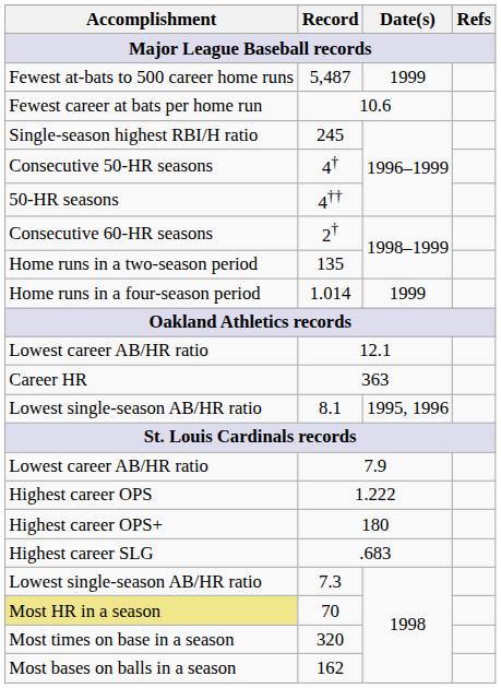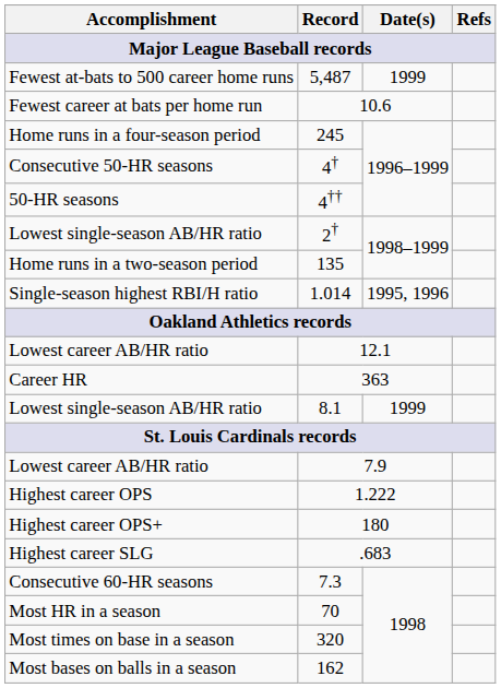 <table class="wikitable">
 <tr>
 </tr>
 <tr>
 <th>Accomplishment</th>
 <th>Record</th>
 <th>Date(s)</th>
 <th>Refs</th>
 </tr>
 <tr>
 <th style="background:#dde;" colspan="4">Major League Baseball records</th>
 </tr>
 <tr>
 <td>Fewest at-bats to 500 career home runs</td>
 <td style="text-align:center;">5,487</td>
 <td style="text-align:center;">1999</td>
 <td></td>
 </tr>
 <tr>
 <td>Fewest career at bats per home run</td>
 <td colspan="2" style="text-align: center;">10.6</td>
 <td></td>
 </tr>
 <tr>
-<td>Single-season highest RBI/H ratio</td>
+<td>Home runs in a four-season period</td>
 <td style="text-align:center;">245</td>
 <td rowspan="3" style="text-align: center;">1996–1999</td>
 <td></td>
 </tr>
 <tr>
 <td>Consecutive 50-HR seasons</td>
 <td style="text-align:center;">4<sup>†</sup></td>
 <td></td>
 </tr>
 <tr>
 <td>50-HR seasons</td>
 <td style="text-align:center;">4<sup>††</sup></td>
 <td></td>
 </tr>
 <tr>
-<td>Consecutive 60-HR seasons</td>
+<td>Lowest single-season AB/HR ratio</td>
 <td style="text-align:center;">2<sup>†</sup></td>
 <td rowspan="2" style="text-align: center;">1998–1999</td>
 <td></td>
 </tr>
 <tr>
 <td>Home runs in a two-season period</td>
 <td style="text-align:center;">135</td>
 <td></td>
 </tr>
 <tr>
-<td>Home runs in a four-season period</td>
+<td>Single-season highest RBI/H ratio</td>
 <td style="text-align:center;">1.014</td>
-<td style="text-align:center;">1999</td>
+<td style="text-align:center;">1995, 1996</td>
 <td></td>
 </tr>
 <tr>
 <th style="background:#dde;" colspan="4">Oakland Athletics records</th>
 </tr>
 <tr>
 <td>Lowest career AB/HR ratio</td>
 <td colspan="2" style="text-align: center;">12.1</td>
 <td></td>
 </tr>
 <tr>
 <td>Career HR</td>
 <td colspan="2" style="text-align: center;">363</td>
 <td></td>
 </tr>
 <tr>
 <td>Lowest single-season AB/HR ratio</td>
 <td style="text-align:center;">8.1</td>
-<td style="text-align:center;">1995, 1996</td>
+<td style="text-align:center;">1999</td>
 <td></td>
 </tr>
 <tr>
 <th style="background:#dde;" colspan="4">St. Louis Cardinals records</th>
 </tr>
 <tr>
 <td>Lowest career AB/HR ratio</td>
 <td colspan="2" style="text-align: center;">7.9</td>
 <td></td>
 </tr>
 <tr>
 <td>Highest career OPS</td>
 <td colspan="2" style="text-align: center;">1.222</td>
 <td></td>
 </tr>
 <tr>
 <td>Highest career OPS+</td>
 <td colspan="2" style="text-align: center;">180</td>
 <td></td>
 </tr>
 <tr>
 <td>Highest career SLG</td>
 <td colspan="2" style="text-align: center;">.683</td>
 <td></td>
 </tr>
 <tr>
-<td>Lowest single-season AB/HR ratio</td>
+<td>Consecutive 60-HR seasons</td>
 <td style="text-align:center;">7.3</td>
 <td rowspan="4" style="text-align: center;">1998</td>
 <td></td>
 </tr>
 <tr>
-<td style="background: khaki;">Most HR in a season</td>
+<td>Most HR in a season</td>
 <td style="text-align:center;">70</td>
 <td></td>
 </tr>
 <tr>
 <td>Most times on base in a season</td>
 <td style="text-align:center;">320</td>
 <td></td>
 </tr>
 <tr>
 <td>Most bases on balls in a season</td>
 <td style="text-align:center;">162</td>
 <td></td>
 </tr>
 </table>
